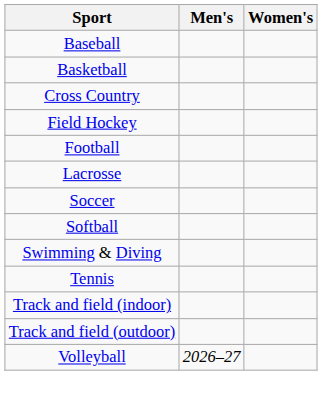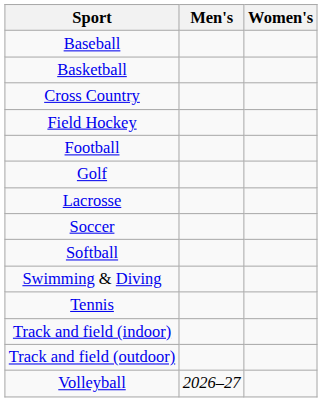 <table class="wikitable" style="margin:auto; text-align:center">
 <tr>
 <th>Sport</th>
 <th>Men's</th>
 <th>Women's</th>
 </tr>
 <tr>
 <td><a href='#'>Baseball</a></td>
 <td></td>
 <td></td>
 </tr>
 <tr>
 <td><a href='#'>Basketball</a></td>
 <td></td>
 <td></td>
 </tr>
 <tr>
 <td><a href='#'>Cross Country</a></td>
 <td></td>
 <td></td>
 </tr>
 <tr>
 <td><a href='#'>Field Hockey</a></td>
 <td></td>
 <td></td>
 </tr>
 <tr>
 <td><a href='#'>Football</a></td>
+<td></td>
+<td></td>
+</tr>
+<tr>
+<td><a href='#'>Golf</a></td>
 <td></td>
 <td></td>
 </tr>
 <tr>
 <td><a href='#'>Lacrosse</a></td>
 <td></td>
 <td></td>
 </tr>
 <tr>
 <td><a href='#'>Soccer</a></td>
 <td></td>
 <td></td>
 </tr>
 <tr>
 <td><a href='#'>Softball</a></td>
 <td></td>
 <td></td>
 </tr>
 <tr>
 <td><a href='#'>Swimming</a> & <a href='#'>Diving</a></td>
 <td></td>
 <td></td>
 </tr>
 <tr>
 <td><a href='#'>Tennis</a></td>
 <td></td>
 <td></td>
 </tr>
 <tr>
 <td><a href='#'>Track and field (indoor)</a></td>
 <td></td>
 <td></td>
 </tr>
 <tr>
 <td><a href='#'>Track and field (outdoor)</a></td>
 <td></td>
 <td></td>
 </tr>
 <tr>
 <td><a href='#'>Volleyball</a></td>
 <td><em>2026–27</em></td>
 <td></td>
 </tr>
 </table>
